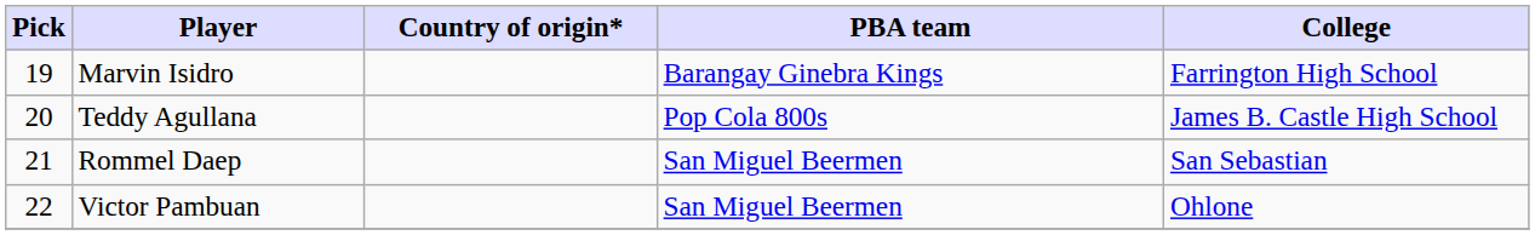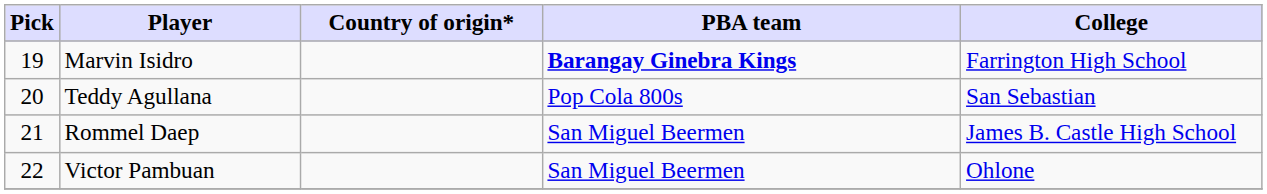 <table class="wikitable">
 <tr>
 <th style="background:#DDDDFF;">Pick</th>
 <th style="background:#DDDDFF;" width="20%">Player</th>
 <th style="background:#DDDDFF;" width="20%">Country of origin*</th>
 <th style="background:#DDDDFF;" width="35%">PBA team</th>
 <th style="background:#DDDDFF;" width="25%">College</th>
 </tr>
 <tr>
 <td align=center>19</td>
 <td>Marvin Isidro</td>
 <td></td>
-<td><a href='#'>Barangay Ginebra Kings</a></td>
+<td><strong><a href='#'>Barangay Ginebra Kings</a></strong></td>
 <td><a href='#'>Farrington High School</a></td>
 </tr>
 <tr>
 <td align=center>20</td>
 <td>Teddy Agullana</td>
 <td></td>
 <td><a href='#'>Pop Cola 800s</a></td>
-<td><a href='#'>James B. Castle High School</a></td>
+<td><a href='#'>San Sebastian</a></td>
 </tr>
 <tr>
 <td align=center>21</td>
 <td>Rommel Daep</td>
 <td></td>
 <td><a href='#'>San Miguel Beermen</a></td>
-<td><a href='#'>San Sebastian</a></td>
+<td><a href='#'>James B. Castle High School</a></td>
 </tr>
 <tr>
 <td align=center>22</td>
 <td>Victor Pambuan</td>
 <td></td>
 <td><a href='#'>San Miguel Beermen</a></td>
 <td><a href='#'>Ohlone</a></td>
 </tr>
 <tr>
 </tr>
 </table>
